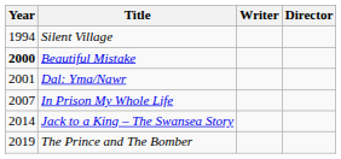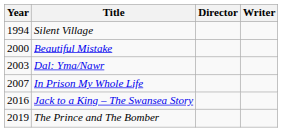 <table class="wikitable">
 <tr>
 <th>Year</th>
 <th>Title</th>
+<th>Director</th>
 <th>Writer</th>
-<th>Director</th>
 </tr>
 <tr>
 <td>1994</td>
 <td><em>Silent Village</em></td>
 <td></td>
 <td></td>
 </tr>
 <tr>
-<td><strong>2000</strong></td>
+<td>2000</td>
 <td><em><a href='#'>Beautiful Mistake</a></em></td>
 <td></td>
 <td></td>
 </tr>
 <tr>
-<td>2001</td>
+<td>2003</td>
 <td><em><a href='#'>Dal: Yma/Nawr</a></em></td>
 <td></td>
 <td></td>
 </tr>
 <tr>
 <td>2007</td>
 <td><em><a href='#'>In Prison My Whole Life</a></em></td>
 <td></td>
 <td></td>
 </tr>
 <tr>
-<td>2014</td>
+<td>2016</td>
 <td><em><a href='#'>Jack to a King – The Swansea Story</a></em></td>
 <td></td>
 <td></td>
 </tr>
 <tr>
 <td>2019</td>
 <td><em>The Prince and The Bomber</em></td>
 <td></td>
 <td></td>
 </tr>
 </table>
